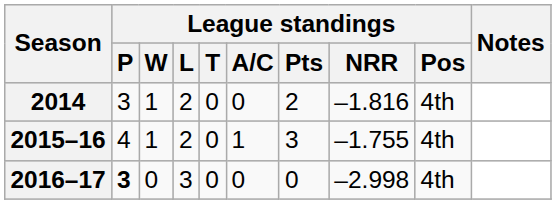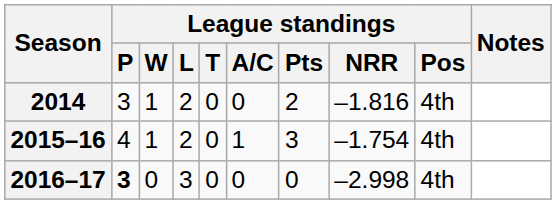 <table class="wikitable sortable">
 <tr>
 <th scope="col" rowspan="2">Season</th>
 <th scope="col" colspan="8">League standings</th>
 <th scope="col" rowspan="2">Notes</th>
 </tr>
 <tr>
 <th scope="col">P</th>
 <th scope="col">W</th>
 <th scope="col">L</th>
 <th scope="col">T</th>
 <th scope="col">A/C</th>
 <th scope="col">Pts</th>
 <th scope="col">NRR</th>
 <th scope="col">Pos</th>
 </tr>
 <tr>
 <th scope="row">2014</th>
 <td>3</td>
 <td>1</td>
 <td>2</td>
 <td>0</td>
 <td>0</td>
 <td>2</td>
 <td>–1.816</td>
 <td>4th</td>
 <td style="background: white;"></td>
 </tr>
 <tr>
 <th scope="row">2015–16</th>
 <td>4</td>
 <td>1</td>
 <td>2</td>
 <td>0</td>
 <td>1</td>
 <td>3</td>
-<td>–1.755</td>
+<td>–1.754</td>
 <td>4th</td>
 <td style="background: white;"></td>
 </tr>
 <tr>
 <th scope="row">2016–17</th>
 <td><strong>3</strong></td>
 <td>0</td>
 <td>3</td>
 <td>0</td>
 <td>0</td>
 <td>0</td>
 <td>–2.998</td>
 <td>4th</td>
 <td style="background: white;"></td>
 </tr>
 </table>
